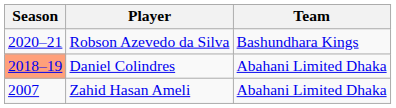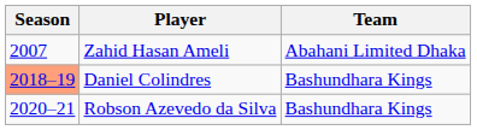 <table class="wikitable sortable">
 <tr>
 <th>Season</th>
 <th>Player</th>
 <th>Team</th>
 </tr>
 <tr>
+<td><a href='#'>2007</a></td>
+<td> <a href='#'>Zahid Hasan Ameli</a></td>
+<td><a href='#'>Abahani Limited Dhaka</a></td>
+</tr>
+<tr>
+<td style="background: lightsalmon;"><a href='#'>2018–19</a></td>
+<td> <a href='#'>Daniel Colindres</a></td>
+<td><a href='#'>Bashundhara Kings</a></td>
+</tr>
+<tr>
 <td><a href='#'>2020–21</a></td>
 <td> <a href='#'>Robson Azevedo da Silva</a></td>
 <td><a href='#'>Bashundhara Kings</a></td>
 </tr>
-<tr>
-<td style="background: lightsalmon;"><a href='#'>2018–19</a></td>
-<td> <a href='#'>Daniel Colindres</a></td>
-<td><a href='#'>Abahani Limited Dhaka</a></td>
-</tr>
-<tr>
-<td><a href='#'>2007</a></td>
-<td> <a href='#'>Zahid Hasan Ameli</a></td>
-<td><a href='#'>Abahani Limited Dhaka</a></td>
-</tr>
 </table>
